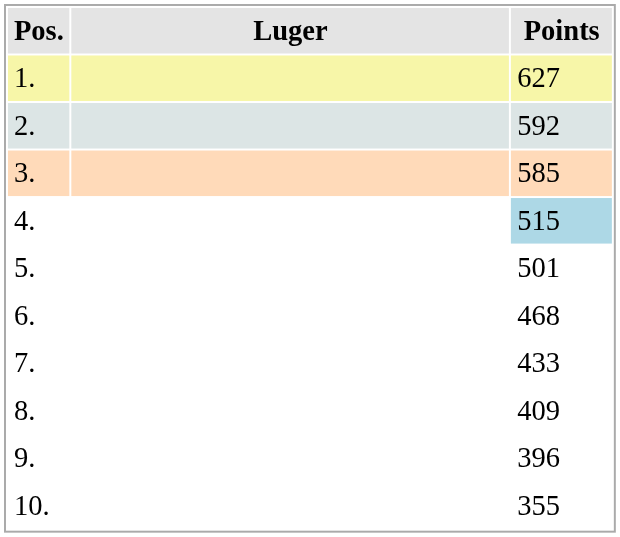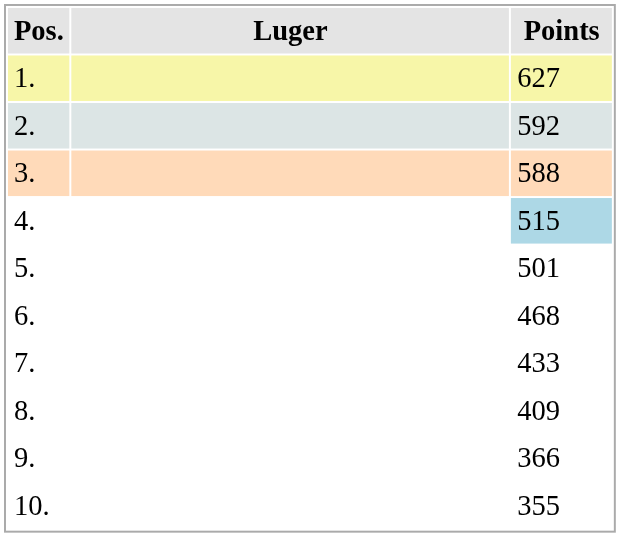 <table cellspacing="1" cellpadding="3" style="border:1px solid #aaa; font-size:90%;">
 <tr style="background:#e4e4e4;">
 <th style="width:10px;">Pos.</th>
 <th style="width:215px;">Luger</th>
 <th style="width:45px;">Points</th>
 </tr>
 <tr style="background:#f7f6a8;">
 <td>1.</td>
 <td align="left"><strong></strong></td>
 <td>627</td>
 </tr>
 <tr style="background:#dce5e5;">
 <td>2.</td>
 <td align="left"></td>
 <td>592</td>
 </tr>
 <tr style="background:#ffdab9;">
 <td>3.</td>
 <td align="left"></td>
-<td>585</td>
+<td>588</td>
 </tr>
 <tr>
 <td>4.</td>
 <td align="left"></td>
 <td style="background: lightblue;">515</td>
 </tr>
 <tr>
 <td>5.</td>
 <td align="left"></td>
 <td>501</td>
 </tr>
 <tr>
 <td>6.</td>
 <td align="left"></td>
 <td>468</td>
 </tr>
 <tr>
 <td>7.</td>
 <td align="left"></td>
 <td>433</td>
 </tr>
 <tr>
 <td>8.</td>
 <td align="left"></td>
 <td>409</td>
 </tr>
 <tr>
 <td>9.</td>
 <td align="left"></td>
-<td>396</td>
+<td>366</td>
 </tr>
 <tr>
 <td>10.</td>
 <td align="left"></td>
 <td>355</td>
 </tr>
 </table>
